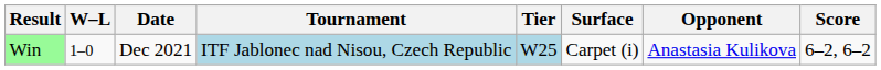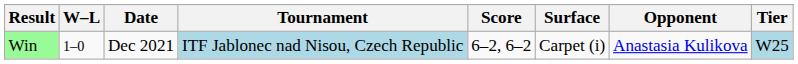 <table class="sortable wikitable nowrap">
 <tr>
 <th>Result</th>
 <th class=unsortable>W–L</th>
 <th>Date</th>
 <th>Tournament</th>
-<th>Tier</th>
+<th class="unsortable">Score</th>
 <th>Surface</th>
 <th>Opponent</th>
-<th class="unsortable">Score</th>
+<th>Tier</th>
 </tr>
 <tr>
 <td style="background:#98fb98;">Win</td>
 <td><small>1–0</small></td>
 <td>Dec 2021</td>
 <td style="background:lightblue;">ITF Jablonec nad Nisou, Czech Republic</td>
-<td style="background:lightblue;">W25</td>
+<td>6–2, 6–2</td>
 <td>Carpet (i)</td>
 <td> <a href='#'>Anastasia Kulikova</a></td>
-<td>6–2, 6–2</td>
+<td style="background:lightblue;">W25</td>
 </tr>
 </table>
